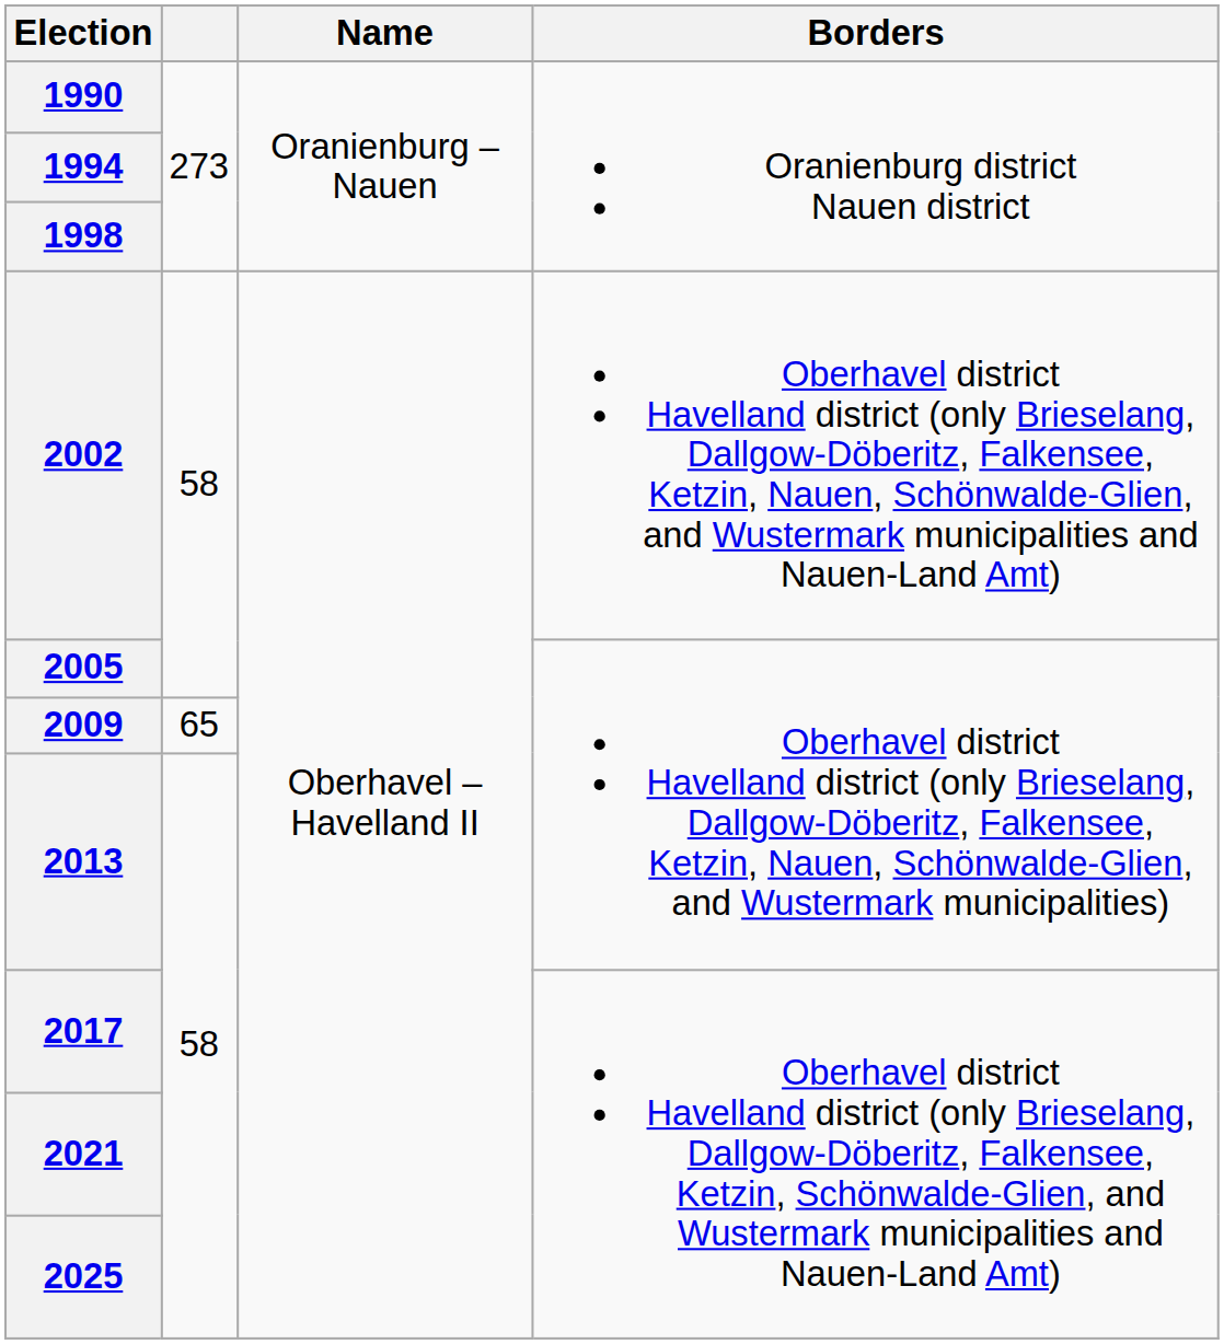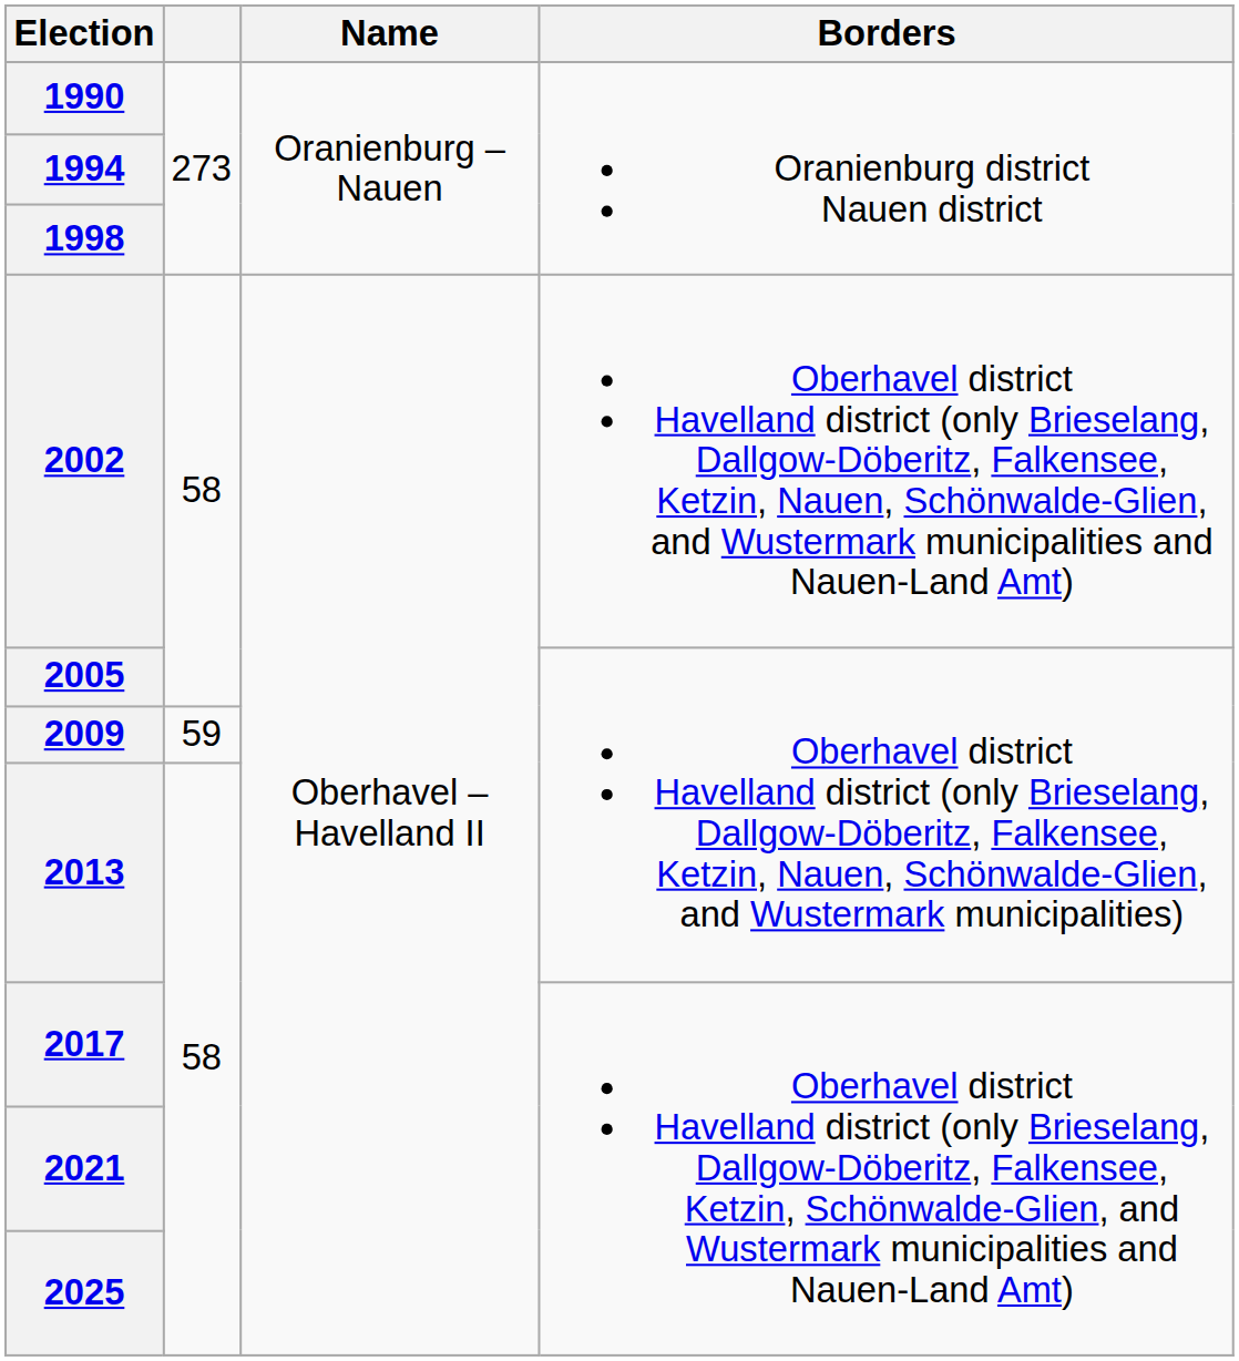 <table class=wikitable style="text-align:center">
 <tr>
 <th>Election</th>
 <th></th>
 <th width=125px>Name</th>
 <th width=300px>Borders</th>
 </tr>
 <tr>
 <th><a href='#'>1990</a></th>
 <td rowspan=3>273</td>
 <td rowspan=3>Oranienburg – Nauen</td>
 <td rowspan=3><br><ul><li>Oranienburg district</li><li>Nauen district</li></ul></td>
 </tr>
 <tr>
 <th><a href='#'>1994</a></th>
 </tr>
 <tr>
 <th><a href='#'>1998</a></th>
 </tr>
 <tr>
 <th><a href='#'>2002</a></th>
 <td rowspan=2>58</td>
 <td rowspan=7>Oberhavel – Havelland II</td>
 <td><br><ul><li><a href='#'>Oberhavel</a> district</li><li><a href='#'>Havelland</a> district (only <a href='#'>Brieselang</a>, <a href='#'>Dallgow-Döberitz</a>, <a href='#'>Falkensee</a>, <a href='#'>Ketzin</a>, <a href='#'>Nauen</a>, <a href='#'>Schönwalde-Glien</a>, and <a href='#'>Wustermark</a> municipalities and Nauen-Land <a href='#'>Amt</a>)</li></ul></td>
 </tr>
 <tr>
 <th><a href='#'>2005</a></th>
 <td rowspan=3><br><ul><li><a href='#'>Oberhavel</a> district</li><li><a href='#'>Havelland</a> district (only <a href='#'>Brieselang</a>, <a href='#'>Dallgow-Döberitz</a>, <a href='#'>Falkensee</a>, <a href='#'>Ketzin</a>, <a href='#'>Nauen</a>, <a href='#'>Schönwalde-Glien</a>, and <a href='#'>Wustermark</a> municipalities)</li></ul></td>
 </tr>
 <tr>
 <th><a href='#'>2009</a></th>
-<td>65</td>
+<td>59</td>
 </tr>
 <tr>
 <th><a href='#'>2013</a></th>
 <td rowspan=4>58</td>
 </tr>
 <tr>
 <th><a href='#'>2017</a></th>
 <td rowspan=3><br><ul><li><a href='#'>Oberhavel</a> district</li><li><a href='#'>Havelland</a> district (only <a href='#'>Brieselang</a>, <a href='#'>Dallgow-Döberitz</a>, <a href='#'>Falkensee</a>, <a href='#'>Ketzin</a>, <a href='#'>Schönwalde-Glien</a>, and <a href='#'>Wustermark</a> municipalities and Nauen-Land <a href='#'>Amt</a>)</li></ul></td>
 </tr>
 <tr>
 <th><a href='#'>2021</a></th>
 </tr>
 <tr>
 <th><a href='#'>2025</a></th>
 </tr>
 </table>
